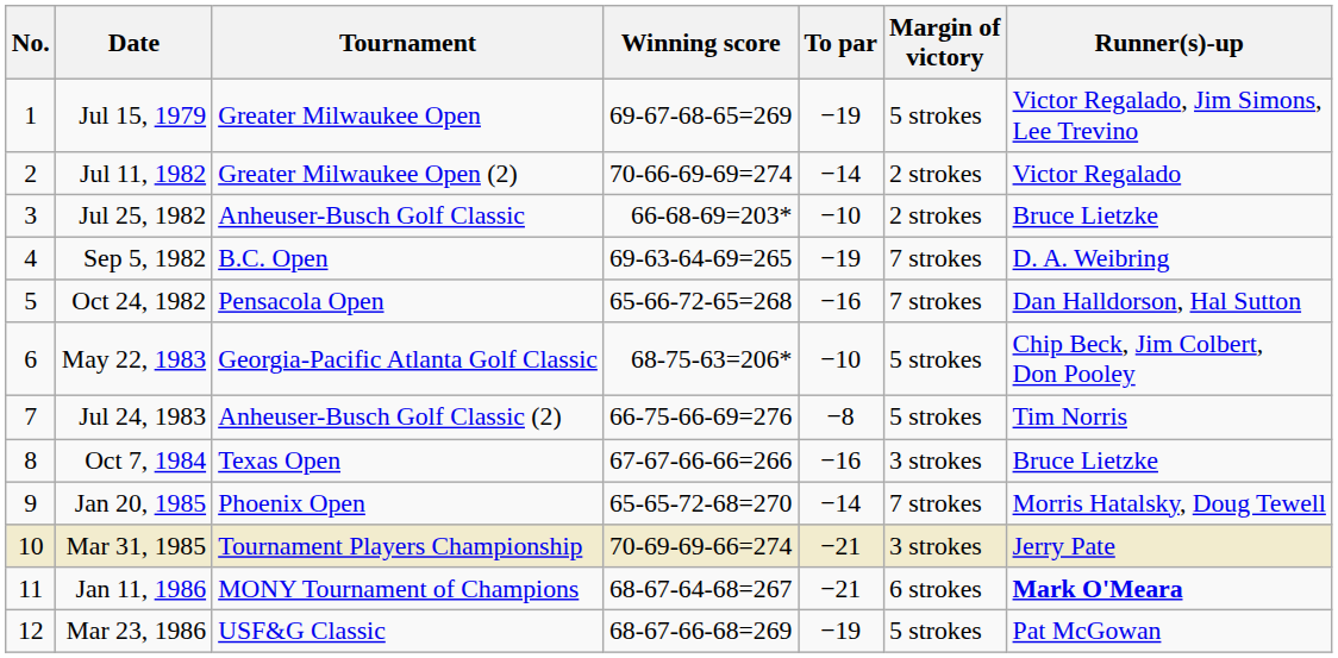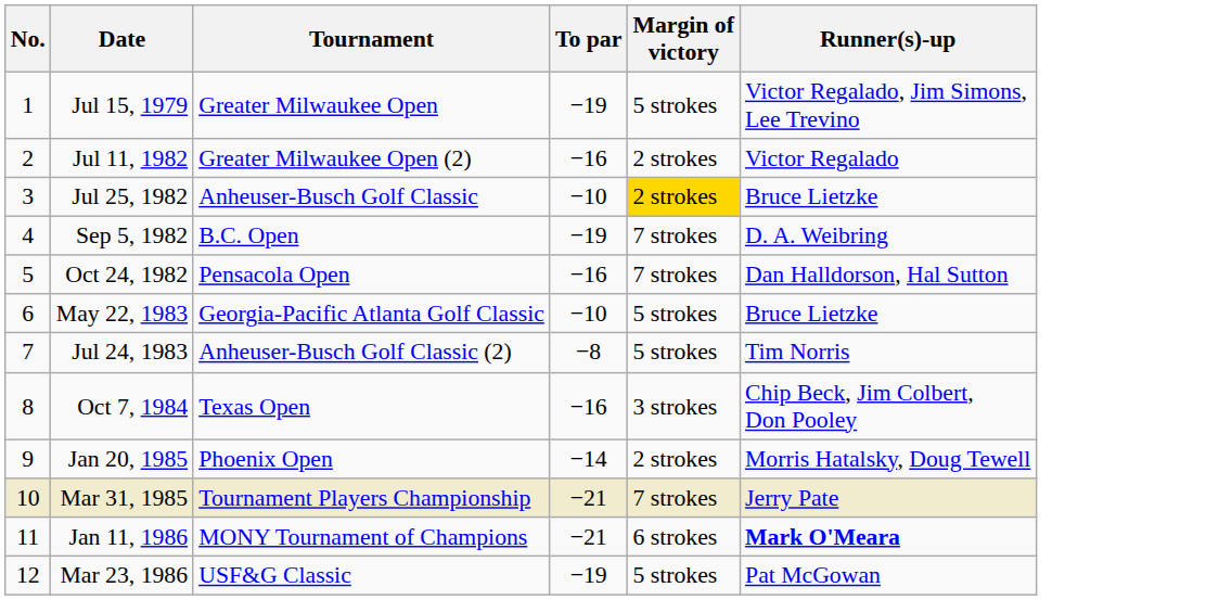 <table class="wikitable" style="font-size:95%;">
 <tr>
 <th>No.</th>
 <th>Date</th>
 <th>Tournament</th>
-<th>Winning score</th>
 <th>To par</th>
 <th>Margin of<br>victory</th>
 <th>Runner(s)-up</th>
 </tr>
 <tr>
 <td align=center>1</td>
 <td align=right>Jul 15, <a href='#'>1979</a></td>
 <td><a href='#'>Greater Milwaukee Open</a></td>
-<td align=right>69-67-68-65=269</td>
 <td align=center>−19</td>
 <td>5 strokes</td>
 <td> <a href='#'>Victor Regalado</a>,  <a href='#'>Jim Simons</a>,<br> <a href='#'>Lee Trevino</a></td>
 </tr>
 <tr>
 <td align=center>2</td>
 <td align=right>Jul 11, <a href='#'>1982</a></td>
 <td><a href='#'>Greater Milwaukee Open</a> (2)</td>
-<td align=right>70-66-69-69=274</td>
-<td align=center>−14</td>
+<td align=center>−16</td>
 <td>2 strokes</td>
 <td> <a href='#'>Victor Regalado</a></td>
 </tr>
 <tr>
 <td align=center>3</td>
 <td align=right>Jul 25, 1982</td>
 <td><a href='#'>Anheuser-Busch Golf Classic</a></td>
-<td align=right>66-68-69=203*</td>
 <td align=center>−10</td>
-<td>2 strokes</td>
+<td style="background: gold;">2 strokes</td>
 <td> <a href='#'>Bruce Lietzke</a></td>
 </tr>
 <tr>
 <td align=center>4</td>
 <td align=right>Sep 5, 1982</td>
 <td><a href='#'>B.C. Open</a></td>
-<td align=right>69-63-64-69=265</td>
 <td align=center>−19</td>
 <td>7 strokes</td>
 <td> <a href='#'>D. A. Weibring</a></td>
 </tr>
 <tr>
 <td align=center>5</td>
 <td align=right>Oct 24, 1982</td>
 <td><a href='#'>Pensacola Open</a></td>
-<td align=right>65-66-72-65=268</td>
 <td align=center>−16</td>
 <td>7 strokes</td>
 <td> <a href='#'>Dan Halldorson</a>,  <a href='#'>Hal Sutton</a></td>
 </tr>
 <tr>
 <td align=center>6</td>
 <td align=right>May 22, <a href='#'>1983</a></td>
 <td><a href='#'>Georgia-Pacific Atlanta Golf Classic</a></td>
-<td align=right>68-75-63=206*</td>
 <td align=center>−10</td>
 <td>5 strokes</td>
-<td> <a href='#'>Chip Beck</a>,  <a href='#'>Jim Colbert</a>,<br> <a href='#'>Don Pooley</a></td>
+<td> <a href='#'>Bruce Lietzke</a></td>
 </tr>
 <tr>
 <td align=center>7</td>
 <td align=right>Jul 24, 1983</td>
 <td><a href='#'>Anheuser-Busch Golf Classic</a> (2)</td>
-<td align=right>66-75-66-69=276</td>
 <td align=center>−8</td>
 <td>5 strokes</td>
 <td> <a href='#'>Tim Norris</a></td>
 </tr>
 <tr>
 <td align=center>8</td>
 <td align=right>Oct 7, <a href='#'>1984</a></td>
 <td><a href='#'>Texas Open</a></td>
-<td align=right>67-67-66-66=266</td>
 <td align=center>−16</td>
 <td>3 strokes</td>
-<td> <a href='#'>Bruce Lietzke</a></td>
+<td> <a href='#'>Chip Beck</a>,  <a href='#'>Jim Colbert</a>,<br> <a href='#'>Don Pooley</a></td>
 </tr>
 <tr>
 <td align=center>9</td>
 <td align=right>Jan 20, <a href='#'>1985</a></td>
 <td><a href='#'>Phoenix Open</a></td>
-<td align=right>65-65-72-68=270</td>
 <td align=center>−14</td>
-<td>7 strokes</td>
+<td>2 strokes</td>
 <td> <a href='#'>Morris Hatalsky</a>,  <a href='#'>Doug Tewell</a></td>
 </tr>
 <tr style="background:#f2ecce;">
 <td align=center>10</td>
 <td align=right>Mar 31, 1985</td>
 <td><a href='#'>Tournament Players Championship</a></td>
-<td align=right>70-69-69-66=274</td>
 <td align=center>−21</td>
-<td>3 strokes</td>
+<td>7 strokes</td>
 <td> <a href='#'>Jerry Pate</a></td>
 </tr>
 <tr>
 <td align=center>11</td>
 <td align=right>Jan 11, <a href='#'>1986</a></td>
 <td><a href='#'>MONY Tournament of Champions</a></td>
-<td align=right>68-67-64-68=267</td>
 <td align=center>−21</td>
 <td>6 strokes</td>
 <td><strong> <a href='#'>Mark O'Meara</a></strong></td>
 </tr>
 <tr>
 <td align=center>12</td>
 <td align=right>Mar 23, 1986</td>
 <td><a href='#'>USF&G Classic</a></td>
-<td align=right>68-67-66-68=269</td>
 <td align=center>−19</td>
 <td>5 strokes</td>
 <td> <a href='#'>Pat McGowan</a></td>
 </tr>
 </table>
